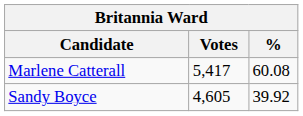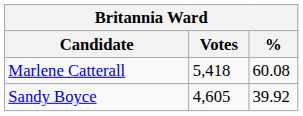 <table class="wikitable">
 <tr>
 <th colspan="3">Britannia Ward</th>
 </tr>
 <tr>
 <th style="width: 170px">Candidate</th>
 <th style="width: 50px">Votes</th>
 <th style="width: 40px">%</th>
 </tr>
 <tr>
 <td><a href='#'>Marlene Catterall</a></td>
-<td>5,417</td>
+<td>5,418</td>
 <td>60.08</td>
 </tr>
 <tr>
 <td><a href='#'>Sandy Boyce</a></td>
 <td>4,605</td>
 <td>39.92</td>
 </tr>
 </table>
